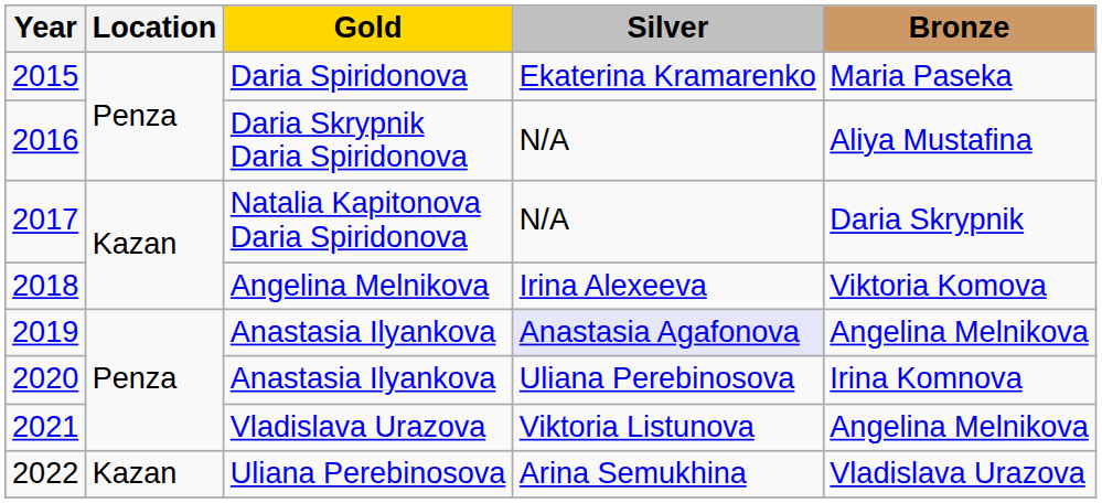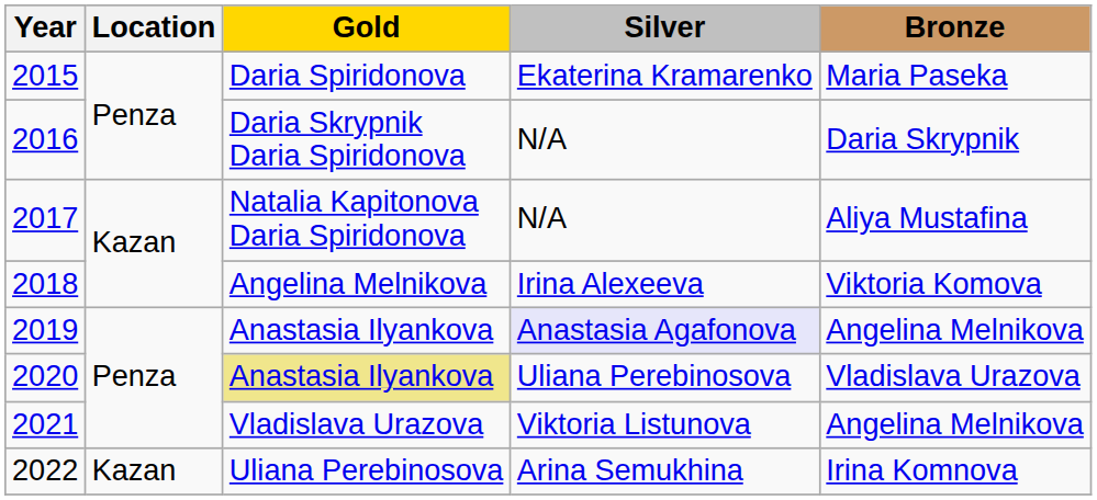 <table class="wikitable">
 <tr>
 <th>Year</th>
 <th>Location</th>
 <td align=center bgcolor="gold"><strong>Gold</strong></td>
 <td align=center bgcolor="silver"><strong>Silver</strong></td>
 <td align=center bgcolor="cc9966"><strong>Bronze</strong></td>
 </tr>
 <tr>
 <td><a href='#'>2015</a></td>
 <td rowspan="2">Penza</td>
 <td><a href='#'>Daria Spiridonova</a></td>
 <td><a href='#'>Ekaterina Kramarenko</a></td>
 <td><a href='#'>Maria Paseka</a></td>
 </tr>
 <tr>
 <td><a href='#'>2016</a></td>
 <td><a href='#'>Daria Skrypnik</a><br><a href='#'>Daria Spiridonova</a></td>
 <td>N/A</td>
-<td><a href='#'>Aliya Mustafina</a></td>
+<td><a href='#'>Daria Skrypnik</a></td>
 </tr>
 <tr>
 <td><a href='#'>2017</a></td>
 <td rowspan="2">Kazan</td>
 <td><a href='#'>Natalia Kapitonova</a><br><a href='#'>Daria Spiridonova</a></td>
 <td>N/A</td>
-<td><a href='#'>Daria Skrypnik</a></td>
+<td><a href='#'>Aliya Mustafina</a></td>
 </tr>
 <tr>
 <td><a href='#'>2018</a></td>
 <td><a href='#'>Angelina Melnikova</a></td>
 <td><a href='#'>Irina Alexeeva</a></td>
 <td><a href='#'>Viktoria Komova</a></td>
 </tr>
 <tr>
 <td><a href='#'>2019</a></td>
 <td rowspan="3">Penza</td>
 <td><a href='#'>Anastasia Ilyankova</a></td>
 <td style="background: lavender;"><a href='#'>Anastasia Agafonova</a></td>
 <td><a href='#'>Angelina Melnikova</a></td>
 </tr>
 <tr>
 <td><a href='#'>2020</a></td>
-<td><a href='#'>Anastasia Ilyankova</a></td>
+<td style="background: khaki;"><a href='#'>Anastasia Ilyankova</a></td>
 <td><a href='#'>Uliana Perebinosova</a></td>
-<td><a href='#'>Irina Komnova</a></td>
+<td><a href='#'>Vladislava Urazova</a></td>
 </tr>
 <tr>
 <td><a href='#'>2021</a></td>
 <td><a href='#'>Vladislava Urazova</a></td>
 <td><a href='#'>Viktoria Listunova</a></td>
 <td><a href='#'>Angelina Melnikova</a></td>
 </tr>
 <tr>
 <td>2022</td>
 <td>Kazan</td>
 <td><a href='#'>Uliana Perebinosova</a></td>
 <td><a href='#'>Arina Semukhina</a></td>
-<td><a href='#'>Vladislava Urazova</a></td>
+<td><a href='#'>Irina Komnova</a></td>
 </tr>
 </table>
